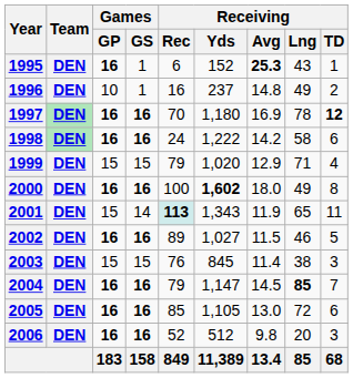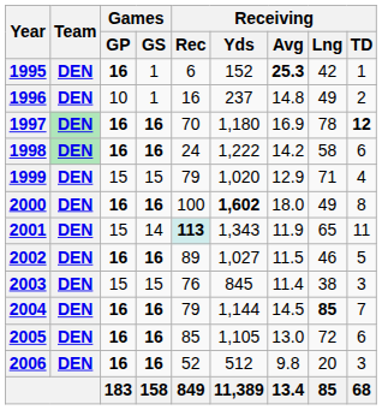 <table class="wikitable" style="text-align:center;">
 <tr>
 <th rowspan="2">Year</th>
 <th rowspan="2">Team</th>
 <th colspan="2">Games</th>
 <th colspan="5">Receiving</th>
 </tr>
 <tr>
 <th>GP</th>
 <th>GS</th>
 <th>Rec</th>
 <th>Yds</th>
 <th>Avg</th>
 <th>Lng</th>
 <th>TD</th>
 </tr>
 <tr>
 <th><a href='#'>1995</a></th>
 <th><a href='#'>DEN</a></th>
 <td><strong>16</strong></td>
 <td>1</td>
 <td>6</td>
 <td>152</td>
 <td><strong>25.3</strong></td>
-<td>43</td>
+<td>42</td>
 <td>1</td>
 </tr>
 <tr>
 <th><a href='#'>1996</a></th>
 <th><a href='#'>DEN</a></th>
 <td>10</td>
 <td>1</td>
 <td>16</td>
 <td>237</td>
 <td>14.8</td>
 <td>49</td>
 <td>2</td>
 </tr>
 <tr>
 <th><a href='#'>1997</a></th>
 <th style="background:#afe6ba;"><a href='#'>DEN</a></th>
 <td><strong>16</strong></td>
 <td><strong>16</strong></td>
 <td>70</td>
 <td>1,180</td>
 <td>16.9</td>
 <td>78</td>
 <td><strong>12</strong></td>
 </tr>
 <tr>
 <th><a href='#'>1998</a></th>
 <th style="background:#afe6ba;"><a href='#'>DEN</a></th>
 <td><strong>16</strong></td>
 <td><strong>16</strong></td>
 <td>24</td>
 <td>1,222</td>
 <td>14.2</td>
 <td>58</td>
 <td>6</td>
 </tr>
 <tr>
 <th><a href='#'>1999</a></th>
 <th><a href='#'>DEN</a></th>
 <td>15</td>
 <td>15</td>
 <td>79</td>
 <td>1,020</td>
 <td>12.9</td>
 <td>71</td>
 <td>4</td>
 </tr>
 <tr>
 <th><a href='#'>2000</a></th>
 <th><a href='#'>DEN</a></th>
 <td><strong>16</strong></td>
 <td><strong>16</strong></td>
 <td>100</td>
 <td><strong>1,602</strong></td>
 <td>18.0</td>
 <td>49</td>
 <td>8</td>
 </tr>
 <tr>
 <th><a href='#'>2001</a></th>
 <th><a href='#'>DEN</a></th>
 <td>15</td>
 <td>14</td>
 <td style="background:#cfecec;"><strong>113</strong></td>
 <td>1,343</td>
 <td>11.9</td>
 <td>65</td>
 <td>11</td>
 </tr>
 <tr>
 <th><a href='#'>2002</a></th>
 <th><a href='#'>DEN</a></th>
 <td><strong>16</strong></td>
 <td><strong>16</strong></td>
 <td>89</td>
 <td>1,027</td>
 <td>11.5</td>
 <td>46</td>
 <td>5</td>
 </tr>
 <tr>
 <th><a href='#'>2003</a></th>
 <th><a href='#'>DEN</a></th>
 <td>15</td>
 <td>15</td>
 <td>76</td>
 <td>845</td>
 <td>11.4</td>
 <td>38</td>
 <td>3</td>
 </tr>
 <tr>
 <th><a href='#'>2004</a></th>
 <th><a href='#'>DEN</a></th>
 <td><strong>16</strong></td>
 <td><strong>16</strong></td>
 <td>79</td>
-<td>1,147</td>
+<td>1,144</td>
 <td>14.5</td>
 <td><strong>85</strong></td>
 <td>7</td>
 </tr>
 <tr>
 <th><a href='#'>2005</a></th>
 <th><a href='#'>DEN</a></th>
 <td><strong>16</strong></td>
 <td><strong>16</strong></td>
 <td>85</td>
 <td>1,105</td>
 <td>13.0</td>
 <td>72</td>
 <td>6</td>
 </tr>
 <tr>
 <th><a href='#'>2006</a></th>
 <th><a href='#'>DEN</a></th>
 <td><strong>16</strong></td>
 <td><strong>16</strong></td>
 <td>52</td>
 <td>512</td>
 <td>9.8</td>
 <td>20</td>
 <td>3</td>
 </tr>
 <tr>
 <th colspan="2"></th>
 <th>183</th>
 <th>158</th>
 <th>849</th>
 <th>11,389</th>
 <th>13.4</th>
 <th>85</th>
 <th>68</th>
 </tr>
 </table>
